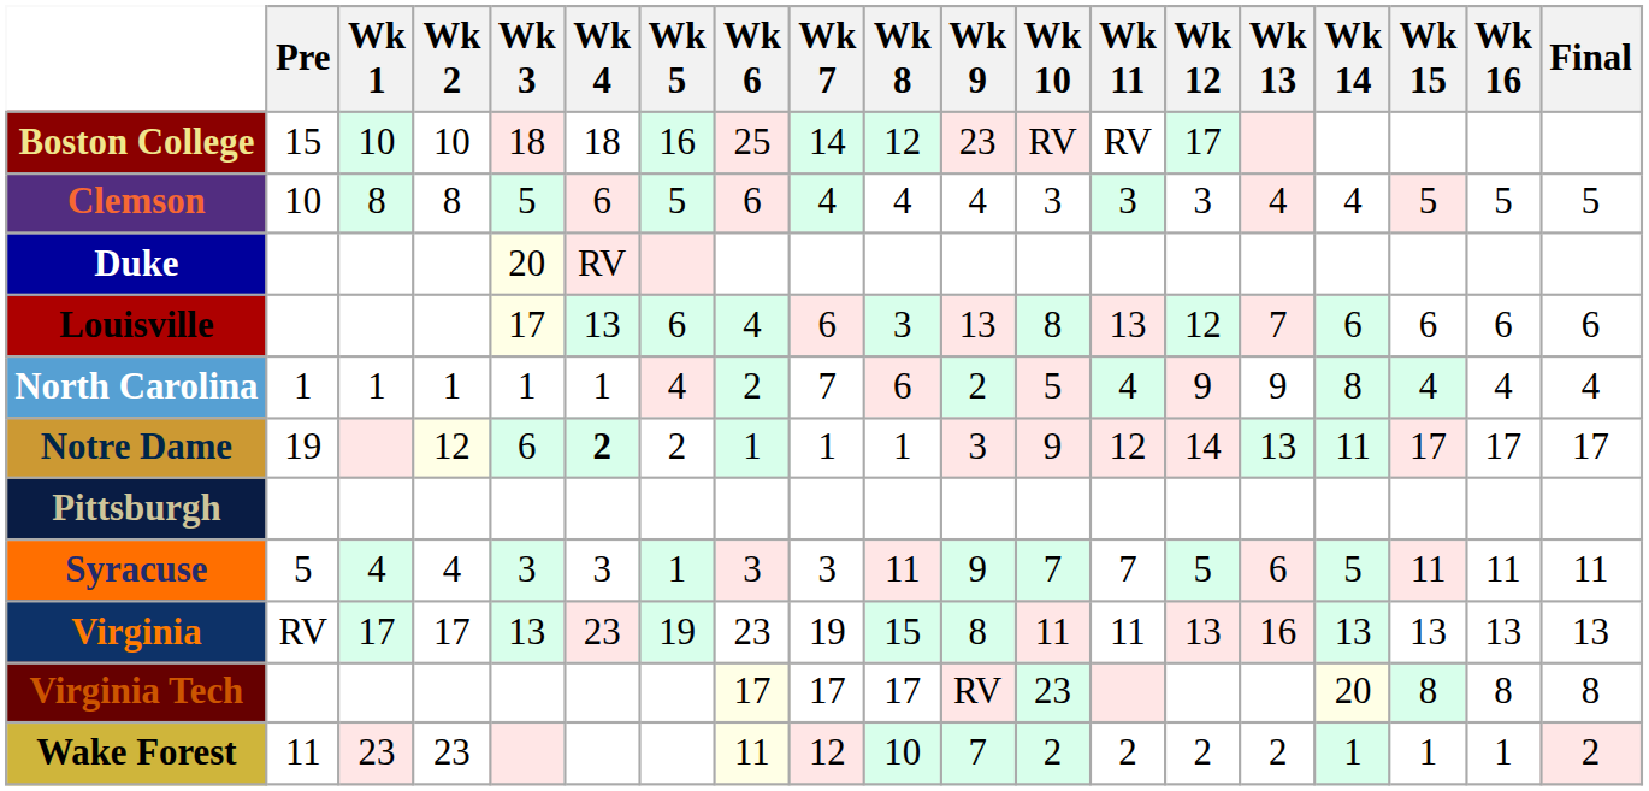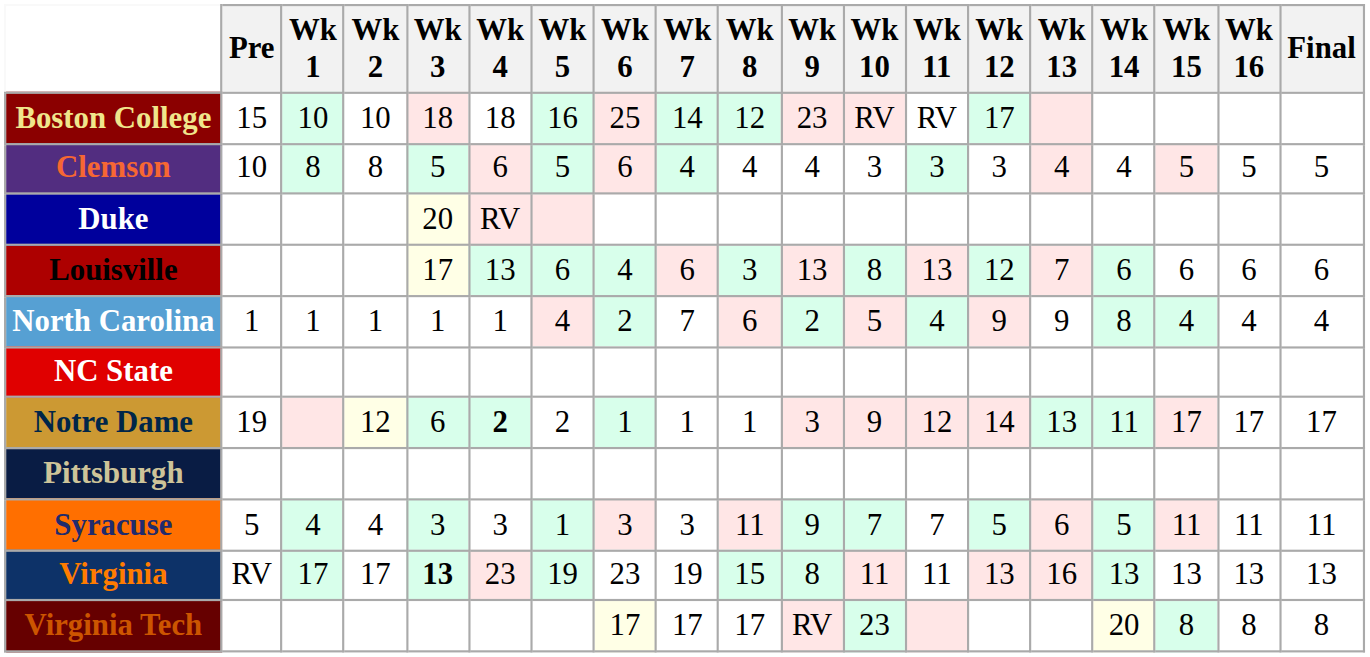 <table class="wikitable" style="white-space:nowrap;font-size:90%;">
 <tr>
 <th colspan=1 style="background:white; border-top-style:hidden; border-left-style:hidden;"> </th>
 <th>Pre</th>
 <th>Wk<br>1</th>
 <th>Wk<br>2</th>
 <th>Wk<br>3</th>
 <th>Wk<br>4</th>
 <th>Wk<br>5</th>
 <th>Wk<br>6</th>
 <th>Wk<br>7</th>
 <th>Wk<br>8</th>
 <th>Wk<br>9</th>
 <th>Wk<br>10</th>
 <th>Wk<br>11</th>
 <th>Wk<br>12</th>
 <th>Wk<br>13</th>
 <th>Wk<br>14</th>
 <th>Wk<br>15</th>
 <th>Wk<br>16</th>
 <th>Final</th>
 </tr>
 <tr style="text-align:center;">
 <th style="background:#8B0000; color:#F0E68C;">Boston College</th>
 <td style="background:#FFF;"> 15</td>
 <td style="background:#D8FFEB;"> 10</td>
 <td style="background:#FFF;"> 10</td>
 <td style="background:#FFE6E6;"> 18</td>
 <td style="background:#FFF;"> 18</td>
 <td style="background:#D8FFEB;"> 16</td>
 <td style="background:#FFE6E6;"> 25</td>
 <td style="background:#D8FFEB;"> 14</td>
 <td style="background:#D8FFEB;"> 12</td>
 <td style="background:#FFE6E6;"> 23</td>
 <td style="background:#FFE6E6;"> RV</td>
 <td style="background:#FFF;"> RV</td>
 <td style="background:#D8FFEB;"> 17</td>
 <td style="background:#FFE6E6;"></td>
 <td style="background:#FFF;"></td>
 <td style="background:#FFF;"></td>
 <td style="background:#FFF;"></td>
 <td style="background:#FFF;"></td>
 </tr>
 <tr style="text-align:center;">
 <th style="background:#522D80; color:#F66733;">Clemson</th>
 <td style="background:#FFF;"> 10</td>
 <td style="background:#D8FFEB;"> 8</td>
 <td style="background:#FFF;"> 8</td>
 <td style="background:#D8FFEB;"> 5</td>
 <td style="background:#FFE6E6;"> 6</td>
 <td style="background:#D8FFEB;"> 5</td>
 <td style="background:#FFE6E6;"> 6</td>
 <td style="background:#D8FFEB;"> 4</td>
 <td style="background:#FFF;"> 4</td>
 <td style="background:#FFF;"> 4</td>
 <td style="background:#FFF;"> 3</td>
 <td style="background:#D8FFEB;"> 3</td>
 <td style="background:#FFF;"> 3</td>
 <td style="background:#FFE6E6;"> 4</td>
 <td style="background:#FFF;"> 4</td>
 <td style="background:#FFE6E6;"> 5</td>
 <td style="background:#FFF;"> 5</td>
 <td style="background:#FFF;"> 5</td>
 </tr>
 <tr style="text-align:center;">
 <th style="background:#00009C; color:white;">Duke</th>
 <td style="background:#FFF;"></td>
 <td style="background:#FFF;"></td>
 <td style="background:#FFF;"></td>
 <td style="background:#FFFFE6;"> 20</td>
 <td style="background:#FFE6E6;"> RV</td>
 <td style="background:#FFE6E6;"></td>
 <td style="background:#FFF;"></td>
 <td style="background:#FFF;"></td>
 <td style="background:#FFF;"></td>
 <td style="background:#FFF;"></td>
 <td style="background:#FFF;"></td>
 <td style="background:#FFF;"></td>
 <td style="background:#FFF;"></td>
 <td style="background:#FFF;"></td>
 <td style="background:#FFF;"></td>
 <td style="background:#FFF;"></td>
 <td style="background:#FFF;"></td>
 <td style="background:#FFF;"></td>
 </tr>
 <tr style="text-align:center;">
 <th style="background:#AD0000; color:#000000;">Louisville</th>
 <td style="background:#FFF;"></td>
 <td style="background:#FFF;"></td>
 <td style="background:#FFF;"></td>
 <td style="background:#FFFFE6;"> 17</td>
 <td style="background:#D8FFEB;"> 13</td>
 <td style="background:#D8FFEB;"> 6</td>
 <td style="background:#D8FFEB;"> 4</td>
 <td style="background:#FFE6E6;"> 6</td>
 <td style="background:#D8FFEB;"> 3</td>
 <td style="background:#FFE6E6;"> 13</td>
 <td style="background:#D8FFEB;"> 8</td>
 <td style="background:#FFE6E6;"> 13</td>
 <td style="background:#D8FFEB;"> 12</td>
 <td style="background:#FFE6E6;"> 7</td>
 <td style="background:#D8FFEB;"> 6</td>
 <td style="background:#FFF;"> 6</td>
 <td style="background:#FFF;"> 6</td>
 <td style="background:#FFF;"> 6</td>
 </tr>
 <tr style="text-align:center;">
 <th style="background:#56A0D3; color:white;">North Carolina</th>
 <td style="background:#FFF;"> 1</td>
 <td style="background:#FFF;"> 1</td>
 <td style="background:#FFF;"> 1</td>
 <td style="background:#FFF;"> 1</td>
 <td style="background:#FFF;"> 1</td>
 <td style="background:#FFE6E6;"> 4</td>
 <td style="background:#D8FFEB;"> 2</td>
 <td style="background:#FFF;"> 7</td>
 <td style="background:#FFE6E6;"> 6</td>
 <td style="background:#D8FFEB;"> 2</td>
 <td style="background:#FFE6E6;"> 5</td>
 <td style="background:#D8FFEB;"> 4</td>
 <td style="background:#FFE6E6;"> 9</td>
 <td style="background:#FFF;"> 9</td>
 <td style="background:#D8FFEB;"> 8</td>
 <td style="background:#D8FFEB;"> 4</td>
 <td style="background:#FFF;"> 4</td>
 <td style="background:#FFF;"> 4</td>
 </tr>
 <tr style="text-align:center;">
+<th style="background:#E00000; color:white;">NC State</th>
+<td style="background:#FFF;"></td>
+<td style="background:#FFF;"></td>
+<td style="background:#FFF;"></td>
+<td style="background:#FFF;"></td>
+<td style="background:#FFF;"></td>
+<td style="background:#FFF;"></td>
+<td style="background:#FFF;"></td>
+<td style="background:#FFF;"></td>
+<td style="background:#FFF;"></td>
+<td style="background:#FFF;"></td>
+<td style="background:#FFF;"></td>
+<td style="background:#FFF;"></td>
+<td style="background:#FFF;"></td>
+<td style="background:#FFF;"></td>
+<td style="background:#FFF;"></td>
+<td style="background:#FFF;"></td>
+<td style="background:#FFF;"></td>
+<td style="background:#FFF;"></td>
+</tr>
+<tr style="text-align:center;">
 <th style="background:#CC9933; color:#002649;">Notre Dame</th>
 <td style="background:#FFF;"> 19</td>
 <td style="background:#FFE6E6;"></td>
 <td style="background:#FFFFE6;"> 12</td>
 <td style="background:#D8FFEB;"> 6</td>
 <td style="background:#D8FFEB;"><strong> 2</strong></td>
 <td style="background:#FFF;"> 2</td>
 <td style="background:#D8FFEB;"> 1</td>
 <td style="background:#FFF;"> 1</td>
 <td style="background:#FFF;"> 1</td>
 <td style="background:#FFE6E6;"> 3</td>
 <td style="background:#FFE6E6;"> 9</td>
 <td style="background:#FFE6E6;"> 12</td>
 <td style="background:#FFE6E6;"> 14</td>
 <td style="background:#D8FFEB;"> 13</td>
 <td style="background:#D8FFEB;"> 11</td>
 <td style="background:#FFE6E6;"> 17</td>
 <td style="background:#FFF;"> 17</td>
 <td style="background:#FFF;"> 17</td>
 </tr>
 <tr style="text-align:center;">
 <th style="background:#091C44; color:#CEC499;">Pittsburgh</th>
 <td style="background:#FFF;"></td>
 <td style="background:#FFF;"></td>
 <td style="background:#FFF;"></td>
 <td style="background:#FFF;"></td>
 <td style="background:#FFF;"></td>
 <td style="background:#FFF;"></td>
 <td style="background:#FFF;"></td>
 <td style="background:#FFF;"></td>
 <td style="background:#FFF;"></td>
 <td style="background:#FFF;"></td>
 <td style="background:#FFF;"></td>
 <td style="background:#FFF;"></td>
 <td style="background:#FFF;"></td>
 <td style="background:#FFF;"></td>
 <td style="background:#FFF;"></td>
 <td style="background:#FFF;"></td>
 <td style="background:#FFF;"></td>
 <td style="background:#FFF;"></td>
 </tr>
 <tr style="text-align:center;">
 <th style="background:#FF6F00; color:#212B6D;">Syracuse</th>
 <td style="background:#FFF;"> 5</td>
 <td style="background:#D8FFEB;"> 4</td>
 <td style="background:#FFF;"> 4</td>
 <td style="background:#D8FFEB;"> 3</td>
 <td style="background:#FFF;"> 3</td>
 <td style="background:#D8FFEB;"> 1</td>
 <td style="background:#FFE6E6;"> 3</td>
 <td style="background:#FFF;"> 3</td>
 <td style="background:#FFE6E6;"> 11</td>
 <td style="background:#D8FFEB;"> 9</td>
 <td style="background:#D8FFEB;"> 7</td>
 <td style="background:#FFF;"> 7</td>
 <td style="background:#D8FFEB;"> 5</td>
 <td style="background:#FFE6E6;"> 6</td>
 <td style="background:#D8FFEB;"> 5</td>
 <td style="background:#FFE6E6;"> 11</td>
 <td style="background:#FFF;"> 11</td>
 <td style="background:#FFF;"> 11</td>
 </tr>
 <tr style="text-align:center;">
 <th style="background:#0D3268; color:#FF7C00;">Virginia</th>
 <td style="background:#FFF;"> RV</td>
 <td style="background:#D8FFEB;"> 17</td>
 <td style="background:#FFF;"> 17</td>
-<td style="background:#D8FFEB;"> 13</td>
+<td style="background:#D8FFEB;"><strong> 13</strong></td>
 <td style="background:#FFE6E6;"> 23</td>
 <td style="background:#D8FFEB;"> 19</td>
 <td style="background:#FFF;"> 23</td>
 <td style="background:#FFF;"> 19</td>
 <td style="background:#D8FFEB;"> 15</td>
 <td style="background:#D8FFEB;"> 8</td>
 <td style="background:#FFE6E6;"> 11</td>
 <td style="background:#FFF;"> 11</td>
 <td style="background:#FFE6E6;"> 13</td>
 <td style="background:#FFE6E6;"> 16</td>
 <td style="background:#D8FFEB;"> 13</td>
 <td style="background:#FFF;"> 13</td>
 <td style="background:#FFF;"> 13</td>
 <td style="background:#FFF;"> 13</td>
 </tr>
 <tr style="text-align:center;">
 <th style="background:#660000; color:#CC5500;">Virginia Tech</th>
 <td style="background:#FFF;"></td>
 <td style="background:#FFF;"></td>
 <td style="background:#FFF;"></td>
 <td style="background:#FFF;"></td>
 <td style="background:#FFF;"></td>
 <td style="background:#FFF;"></td>
 <td style="background:#FFFFE6;"> 17</td>
 <td style="background:#FFF;"> 17</td>
 <td style="background:#FFF;"> 17</td>
 <td style="background:#FFE6E6;"> RV</td>
 <td style="background:#D8FFEB;"> 23</td>
 <td style="background:#FFE6E6;"></td>
 <td style="background:#FFF;"></td>
 <td style="background:#FFF;"></td>
 <td style="background:#FFFFE6;"> 20</td>
 <td style="background:#D8FFEB;"> 8</td>
 <td style="background:#FFF;"> 8</td>
 <td style="background:#FFF;"> 8</td>
 </tr>
-<tr style="text-align:center;">
-<th style="background:#CFB53B; color:black;">Wake Forest</th>
-<td style="background:#FFF;"> 11</td>
-<td style="background:#FFE6E6;"> 23</td>
-<td style="background:#FFF;"> 23</td>
-<td style="background:#FFE6E6;"></td>
-<td style="background:#FFF;"></td>
-<td style="background:#FFF;"></td>
-<td style="background:#FFFFE6;"> 11</td>
-<td style="background:#FFE6E6;"> 12</td>
-<td style="background:#D8FFEB;"> 10</td>
-<td style="background:#D8FFEB;"> 7</td>
-<td style="background:#D8FFEB;"> 2</td>
-<td style="background:#FFF;"> 2</td>
-<td style="background:#FFF;"> 2</td>
-<td style="background:#FFF;"> 2</td>
-<td style="background:#D8FFEB;"> 1</td>
-<td style="background:#FFF;"> 1</td>
-<td style="background:#FFF;"> 1</td>
-<td style="background:#FFE6E6;"> 2</td>
-</tr>
 </table>
